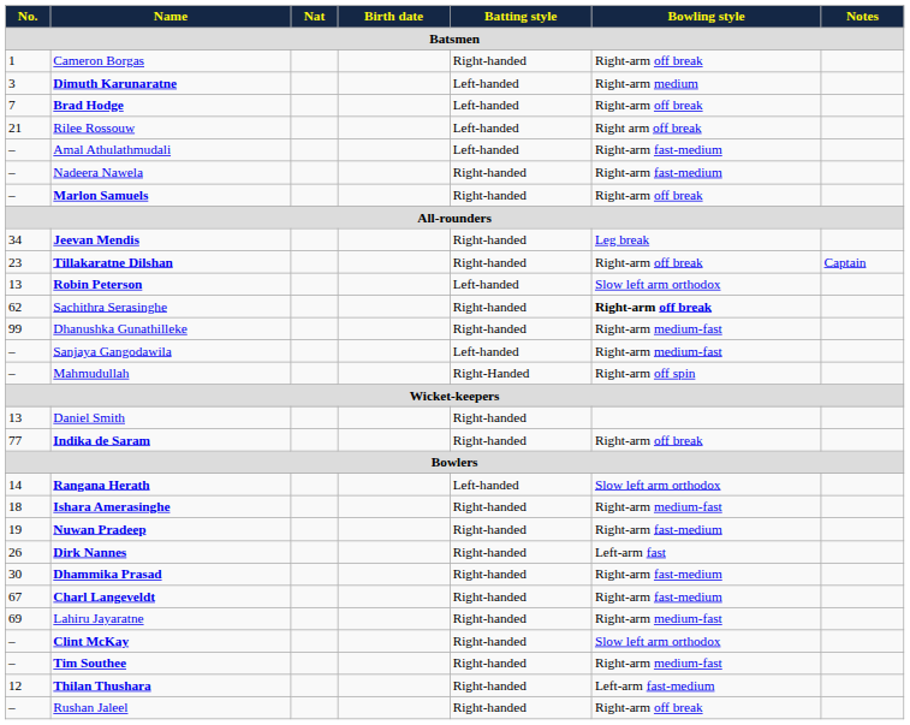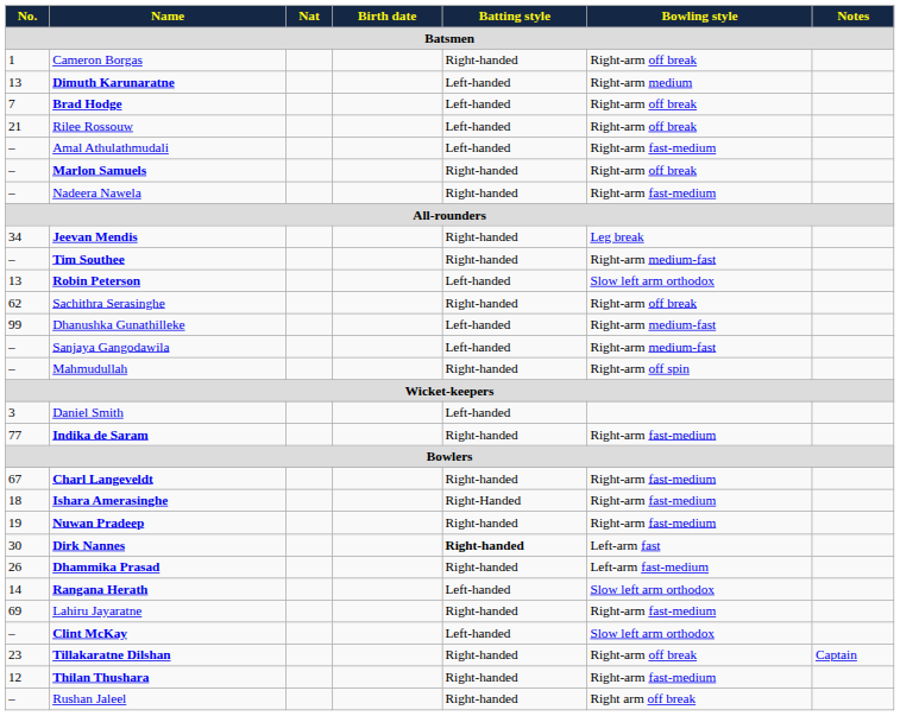 <table class="wikitable" style="font-size:95%;" width="80%">
 <tr style="color:#FFF911">
 <th style="background:#142745">No.</th>
 <th style="background:#142745">Name</th>
 <th style="background:#142745">Nat</th>
 <th style="background:#142745">Birth date</th>
 <th style="background:#142745">Batting style</th>
 <th style="background:#142745">Bowling style</th>
 <th style="background:#142745">Notes</th>
 </tr>
 <tr>
 <th colspan="7" style="background: #DCDCDC" align=right>Batsmen</th>
 </tr>
 <tr>
 <td>1</td>
 <td><a href='#'>Cameron Borgas</a></td>
 <td style="text-align:center"></td>
 <td></td>
 <td>Right-handed</td>
 <td>Right-arm <a href='#'>off break</a></td>
 <td></td>
 </tr>
 <tr>
-<td>3</td>
+<td>13</td>
 <td><strong><a href='#'>Dimuth Karunaratne</a></strong></td>
 <td style="text-align:center"></td>
 <td></td>
 <td>Left-handed</td>
 <td>Right-arm <a href='#'>medium</a></td>
 <td></td>
 </tr>
 <tr>
 <td>7</td>
 <td><strong><a href='#'>Brad Hodge</a></strong></td>
 <td style="text-align:center"></td>
 <td></td>
 <td>Left-handed</td>
 <td>Right-arm <a href='#'>off break</a></td>
 <td></td>
 </tr>
 <tr>
 <td>21</td>
 <td><a href='#'>Rilee Rossouw</a></td>
 <td style="text-align:center"></td>
 <td></td>
 <td>Left-handed</td>
-<td>Right arm <a href='#'>off break</a></td>
+<td>Right-arm <a href='#'>off break</a></td>
 <td></td>
 </tr>
 <tr>
 <td>–</td>
 <td><a href='#'>Amal Athulathmudali</a></td>
 <td style="text-align:center"></td>
 <td></td>
 <td>Left-handed</td>
 <td>Right-arm <a href='#'>fast-medium</a></td>
 <td></td>
 </tr>
 <tr>
 <td>–</td>
+<td><strong><a href='#'>Marlon Samuels</a></strong></td>
+<td style="text-align:center"></td>
+<td></td>
+<td>Right-handed</td>
+<td>Right-arm <a href='#'>off break</a></td>
+<td></td>
+</tr>
+<tr>
+<td>–</td>
 <td><a href='#'>Nadeera Nawela</a></td>
 <td style="text-align:center"></td>
 <td></td>
 <td>Right-handed</td>
 <td>Right-arm <a href='#'>fast-medium</a></td>
-<td></td>
-</tr>
-<tr>
-<td>–</td>
-<td><strong><a href='#'>Marlon Samuels</a></strong></td>
-<td style="text-align:center"></td>
-<td></td>
-<td>Right-handed</td>
-<td>Right-arm <a href='#'>off break</a></td>
 <td></td>
 </tr>
 <tr>
 <th colspan="7" style="background: #DCDCDC" align=right>All-rounders</th>
 </tr>
 <tr>
 <td>34</td>
 <td><strong><a href='#'>Jeevan Mendis</a></strong></td>
 <td style="text-align:center"></td>
 <td></td>
 <td>Right-handed</td>
 <td><a href='#'>Leg break</a></td>
 <td></td>
 </tr>
 <tr>
-<td>23</td>
-<td><strong><a href='#'>Tillakaratne Dilshan</a></strong></td>
+<td>–</td>
+<td><strong><a href='#'>Tim Southee</a></strong></td>
 <td style="text-align:center"></td>
 <td></td>
 <td>Right-handed</td>
-<td>Right-arm <a href='#'>off break</a></td>
-<td><a href='#'>Captain</a></td>
+<td>Right-arm <a href='#'>medium-fast</a></td>
+<td></td>
 </tr>
 <tr>
 <td>13</td>
 <td><strong><a href='#'>Robin Peterson</a></strong></td>
 <td style="text-align:center"></td>
 <td></td>
 <td>Left-handed</td>
 <td><a href='#'>Slow left arm orthodox</a></td>
 <td></td>
 </tr>
 <tr>
 <td>62</td>
 <td><a href='#'>Sachithra Serasinghe</a></td>
 <td style="text-align:center"></td>
 <td></td>
 <td>Right-handed</td>
-<td><strong>Right-arm <a href='#'>off break</a></strong></td>
+<td>Right-arm <a href='#'>off break</a></td>
 <td></td>
 </tr>
 <tr>
 <td>99</td>
 <td><a href='#'>Dhanushka Gunathilleke</a></td>
 <td style="text-align:center"></td>
 <td></td>
-<td>Right-handed</td>
+<td>Left-handed</td>
 <td>Right-arm <a href='#'>medium-fast</a></td>
 <td></td>
 </tr>
 <tr>
 <td>–</td>
 <td><a href='#'>Sanjaya Gangodawila</a></td>
 <td style="text-align:center"></td>
 <td></td>
 <td>Left-handed</td>
 <td>Right-arm <a href='#'>medium-fast</a></td>
 <td></td>
 </tr>
 <tr>
 <td>–</td>
 <td><a href='#'>Mahmudullah</a></td>
 <td style="text-align:center"></td>
 <td></td>
-<td>Right-Handed</td>
+<td>Right-handed</td>
 <td>Right-arm <a href='#'>off spin</a></td>
 <td></td>
 </tr>
 <tr>
 <th colspan="7" style="background: #DCDCDC" align=right>Wicket-keepers</th>
 </tr>
 <tr>
-<td>13</td>
+<td>3</td>
 <td><a href='#'>Daniel Smith</a></td>
 <td style="text-align:center"></td>
 <td></td>
-<td>Right-handed</td>
+<td>Left-handed</td>
 <td></td>
 <td></td>
 </tr>
 <tr>
 <td>77</td>
 <td><strong><a href='#'>Indika de Saram</a></strong></td>
 <td style="text-align:center"></td>
 <td></td>
 <td>Right-handed</td>
-<td>Right-arm <a href='#'>off break</a></td>
+<td>Right-arm <a href='#'>fast-medium</a></td>
 <td></td>
 </tr>
 <tr>
 <th colspan="7" style="background: #DCDCDC" align=right>Bowlers</th>
 </tr>
 <tr>
-<td>14</td>
-<td><strong><a href='#'>Rangana Herath</a></strong></td>
+<td>67</td>
+<td><strong><a href='#'>Charl Langeveldt</a></strong></td>
 <td style="text-align:center"></td>
 <td></td>
-<td>Left-handed</td>
-<td><a href='#'>Slow left arm orthodox</a></td>
+<td>Right-handed</td>
+<td>Right-arm <a href='#'>fast-medium</a></td>
 <td></td>
 </tr>
 <tr>
 <td>18</td>
 <td><strong><a href='#'>Ishara Amerasinghe</a></strong></td>
 <td style="text-align:center"></td>
 <td></td>
-<td>Right-handed</td>
-<td>Right-arm <a href='#'>medium-fast</a></td>
+<td>Right-Handed</td>
+<td>Right-arm <a href='#'>fast-medium</a></td>
 <td></td>
 </tr>
 <tr>
 <td>19</td>
 <td><strong><a href='#'>Nuwan Pradeep</a></strong></td>
 <td style="text-align:center"></td>
 <td></td>
 <td>Right-handed</td>
 <td>Right-arm <a href='#'>fast-medium</a></td>
 <td></td>
 </tr>
 <tr>
-<td>26</td>
+<td>30</td>
 <td><strong><a href='#'>Dirk Nannes</a></strong></td>
 <td style="text-align:center"></td>
 <td></td>
-<td>Right-handed</td>
+<td><strong>Right-handed</strong></td>
 <td>Left-arm <a href='#'>fast</a></td>
 <td></td>
 </tr>
 <tr>
-<td>30</td>
+<td>26</td>
 <td><strong><a href='#'>Dhammika Prasad</a></strong></td>
 <td style="text-align:center"></td>
 <td></td>
 <td>Right-handed</td>
-<td>Right-arm <a href='#'>fast-medium</a></td>
+<td>Left-arm <a href='#'>fast-medium</a></td>
 <td></td>
 </tr>
 <tr>
-<td>67</td>
-<td><strong><a href='#'>Charl Langeveldt</a></strong></td>
+<td>14</td>
+<td><strong><a href='#'>Rangana Herath</a></strong></td>
 <td style="text-align:center"></td>
 <td></td>
-<td>Right-handed</td>
-<td>Right-arm <a href='#'>fast-medium</a></td>
+<td>Left-handed</td>
+<td><a href='#'>Slow left arm orthodox</a></td>
 <td></td>
 </tr>
 <tr>
 <td>69</td>
 <td><a href='#'>Lahiru Jayaratne</a></td>
 <td style="text-align:center"></td>
 <td></td>
 <td>Right-handed</td>
-<td>Right-arm <a href='#'>medium-fast</a></td>
+<td>Right-arm <a href='#'>fast-medium</a></td>
 <td></td>
 </tr>
 <tr>
 <td>–</td>
 <td><strong><a href='#'>Clint McKay</a></strong></td>
 <td style="text-align:center"></td>
 <td></td>
-<td>Right-handed</td>
+<td>Left-handed</td>
 <td><a href='#'>Slow left arm orthodox</a></td>
 <td></td>
 </tr>
 <tr>
-<td>–</td>
-<td><strong><a href='#'>Tim Southee</a></strong></td>
+<td>23</td>
+<td><strong><a href='#'>Tillakaratne Dilshan</a></strong></td>
 <td style="text-align:center"></td>
 <td></td>
 <td>Right-handed</td>
-<td>Right-arm <a href='#'>medium-fast</a></td>
-<td></td>
+<td>Right-arm <a href='#'>off break</a></td>
+<td><a href='#'>Captain</a></td>
 </tr>
 <tr>
 <td>12</td>
 <td><strong><a href='#'>Thilan Thushara</a></strong></td>
 <td style="text-align:center"></td>
 <td></td>
 <td>Right-handed</td>
-<td>Left-arm <a href='#'>fast-medium</a></td>
+<td>Right-arm <a href='#'>fast-medium</a></td>
 <td></td>
 </tr>
 <tr>
 <td>–</td>
 <td><a href='#'>Rushan Jaleel</a></td>
 <td style="text-align:center"></td>
 <td></td>
 <td>Right-handed</td>
-<td>Right-arm <a href='#'>off break</a></td>
+<td>Right arm <a href='#'>off break</a></td>
 <td></td>
 </tr>
 </table>
